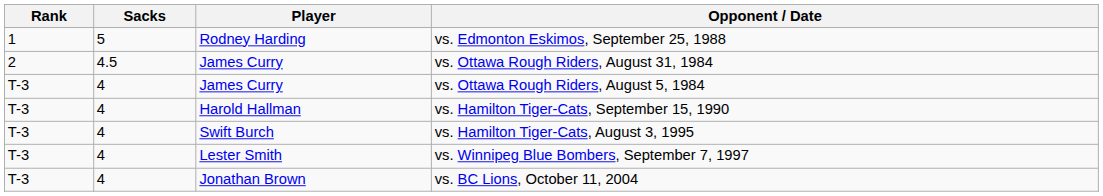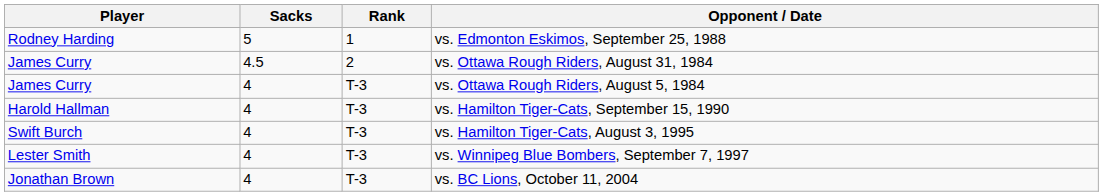 <table class="wikitable" style="width:60%; text-align:left; border-collapse:collapse;">
 <tr>
+<th>Player</th>
+<th>Sacks</th>
 <th>Rank</th>
-<th>Sacks</th>
-<th>Player</th>
 <th>Opponent / Date</th>
 </tr>
 <tr>
+<td><a href='#'>Rodney Harding</a></td>
+<td>5</td>
 <td>1</td>
-<td>5</td>
-<td><a href='#'>Rodney Harding</a></td>
 <td>vs. <a href='#'>Edmonton Eskimos</a>, September 25, 1988</td>
 </tr>
 <tr>
+<td><a href='#'>James Curry</a></td>
+<td>4.5</td>
 <td>2</td>
-<td>4.5</td>
-<td><a href='#'>James Curry</a></td>
 <td>vs. <a href='#'>Ottawa Rough Riders</a>, August 31, 1984</td>
 </tr>
 <tr>
+<td><a href='#'>James Curry</a></td>
+<td>4</td>
 <td>T-3</td>
-<td>4</td>
-<td><a href='#'>James Curry</a></td>
 <td>vs. <a href='#'>Ottawa Rough Riders</a>, August 5, 1984</td>
 </tr>
 <tr>
+<td><a href='#'>Harold Hallman</a></td>
+<td>4</td>
 <td>T-3</td>
-<td>4</td>
-<td><a href='#'>Harold Hallman</a></td>
 <td>vs. <a href='#'>Hamilton Tiger-Cats</a>, September 15, 1990</td>
 </tr>
 <tr>
+<td><a href='#'>Swift Burch</a></td>
+<td>4</td>
 <td>T-3</td>
-<td>4</td>
-<td><a href='#'>Swift Burch</a></td>
 <td>vs. <a href='#'>Hamilton Tiger-Cats</a>, August 3, 1995</td>
 </tr>
 <tr>
+<td><a href='#'>Lester Smith</a></td>
+<td>4</td>
 <td>T-3</td>
-<td>4</td>
-<td><a href='#'>Lester Smith</a></td>
 <td>vs. <a href='#'>Winnipeg Blue Bombers</a>, September 7, 1997</td>
 </tr>
 <tr>
+<td><a href='#'>Jonathan Brown</a></td>
+<td>4</td>
 <td>T-3</td>
-<td>4</td>
-<td><a href='#'>Jonathan Brown</a></td>
 <td>vs. <a href='#'>BC Lions</a>, October 11, 2004</td>
 </tr>
 </table>
